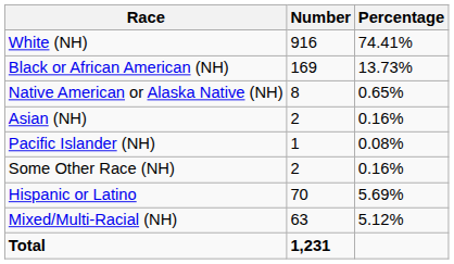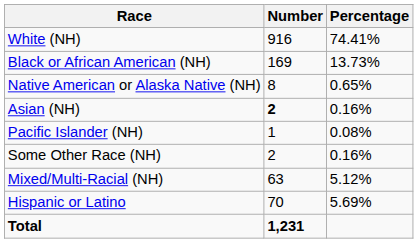 <table class="wikitable">
 <tr>
 <th>Race</th>
 <th>Number</th>
 <th>Percentage</th>
 </tr>
 <tr>
 <td><a href='#'>White</a> (NH)</td>
 <td>916</td>
 <td>74.41%</td>
 </tr>
 <tr>
 <td><a href='#'>Black or African American</a> (NH)</td>
 <td>169</td>
 <td>13.73%</td>
 </tr>
 <tr>
 <td><a href='#'>Native American</a> or <a href='#'>Alaska Native</a> (NH)</td>
 <td>8</td>
 <td>0.65%</td>
 </tr>
 <tr>
 <td><a href='#'>Asian</a> (NH)</td>
-<td>2</td>
+<td><strong>2</strong></td>
 <td>0.16%</td>
 </tr>
 <tr>
 <td><a href='#'>Pacific Islander</a> (NH)</td>
 <td>1</td>
 <td>0.08%</td>
 </tr>
 <tr>
 <td>Some Other Race (NH)</td>
 <td>2</td>
 <td>0.16%</td>
 </tr>
 <tr>
+<td><a href='#'>Mixed/Multi-Racial</a> (NH)</td>
+<td>63</td>
+<td>5.12%</td>
+</tr>
+<tr>
 <td><a href='#'>Hispanic or Latino</a></td>
 <td>70</td>
 <td>5.69%</td>
-</tr>
-<tr>
-<td><a href='#'>Mixed/Multi-Racial</a> (NH)</td>
-<td>63</td>
-<td>5.12%</td>
 </tr>
 <tr>
 <td><strong>Total</strong></td>
 <td><strong>1,231</strong></td>
 <td></td>
 </tr>
 </table>
